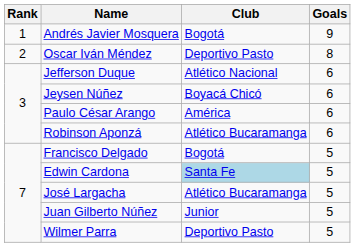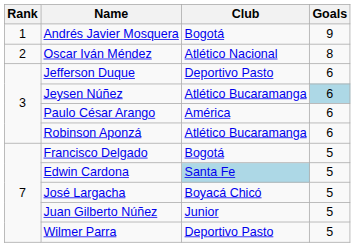 <table class="wikitable" border="1">
 <tr>
 <th>Rank</th>
 <th>Name</th>
 <th>Club</th>
 <th>Goals</th>
 </tr>
 <tr>
 <td align=center rowspan=1>1</td>
 <td> <a href='#'>Andrés Javier Mosquera</a></td>
 <td><a href='#'>Bogotá</a></td>
 <td align=center>9</td>
 </tr>
 <tr>
 <td align=center rowspan=1>2</td>
 <td> <a href='#'>Oscar Iván Méndez</a></td>
-<td><a href='#'>Deportivo Pasto</a></td>
+<td><a href='#'>Atlético Nacional</a></td>
 <td align=center>8</td>
 </tr>
 <tr>
 <td align=center rowspan=4>3</td>
 <td> <a href='#'>Jefferson Duque</a></td>
-<td><a href='#'>Atlético Nacional</a></td>
+<td><a href='#'>Deportivo Pasto</a></td>
 <td align=center>6</td>
 </tr>
 <tr>
 <td> <a href='#'>Jeysen Núñez</a></td>
-<td><a href='#'>Boyacá Chicó</a></td>
-<td align=center>6</td>
+<td><a href='#'>Atlético Bucaramanga</a></td>
+<td align=center style="background: lightblue;">6</td>
 </tr>
 <tr>
 <td> <a href='#'>Paulo César Arango</a></td>
 <td><a href='#'>América</a></td>
 <td align=center>6</td>
 </tr>
 <tr>
 <td> <a href='#'>Robinson Aponzá</a></td>
 <td><a href='#'>Atlético Bucaramanga</a></td>
 <td align=center>6</td>
 </tr>
 <tr>
 <td align=center rowspan=5>7</td>
 <td> <a href='#'>Francisco Delgado</a></td>
 <td><a href='#'>Bogotá</a></td>
 <td align=center>5</td>
 </tr>
 <tr>
 <td> <a href='#'>Edwin Cardona</a></td>
 <td style="background: lightblue;"><a href='#'>Santa Fe</a></td>
 <td align=center>5</td>
 </tr>
 <tr>
 <td> <a href='#'>José Largacha</a></td>
-<td><a href='#'>Atlético Bucaramanga</a></td>
+<td><a href='#'>Boyacá Chicó</a></td>
 <td align=center>5</td>
 </tr>
 <tr>
 <td> <a href='#'>Juan Gilberto Núñez</a></td>
 <td><a href='#'>Junior</a></td>
 <td align=center>5</td>
 </tr>
 <tr>
 <td> <a href='#'>Wilmer Parra</a></td>
 <td><a href='#'>Deportivo Pasto</a></td>
 <td align=center>5</td>
 </tr>
 </table>
